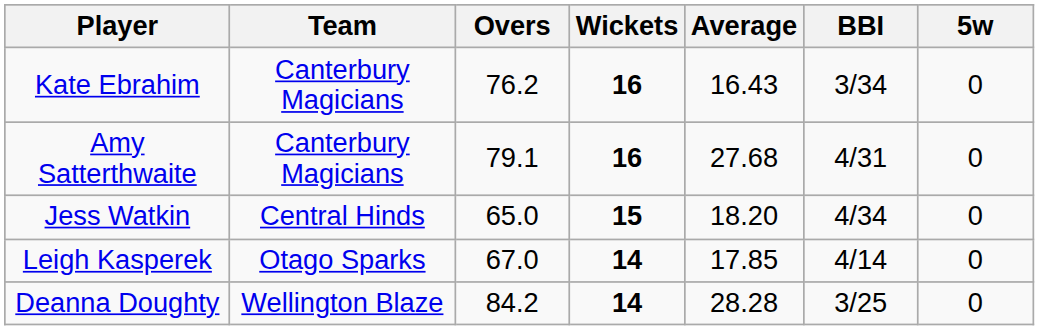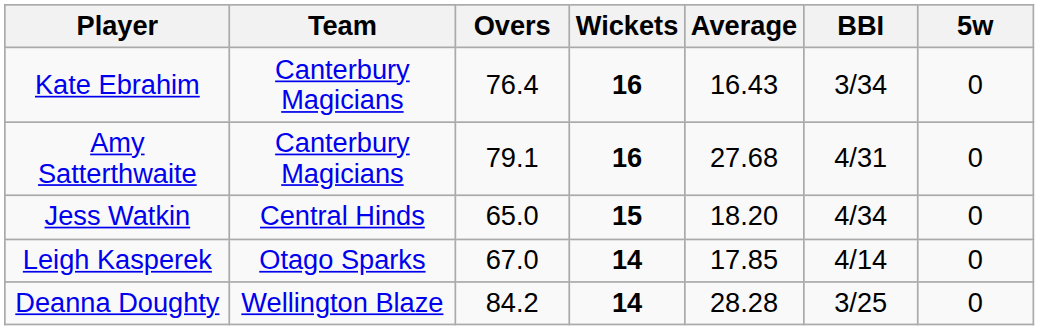 <table class="wikitable" style="text-align:center">
 <tr>
 <th width=125>Player</th>
 <th width=125>Team</th>
 <th width=60>Overs</th>
 <th width=60>Wickets</th>
 <th width=60>Average</th>
 <th width=60>BBI</th>
 <th width=60>5w</th>
 </tr>
 <tr>
 <td><a href='#'>Kate Ebrahim</a></td>
 <td><a href='#'>Canterbury Magicians</a></td>
-<td>76.2</td>
+<td>76.4</td>
 <td><strong>16</strong></td>
 <td>16.43</td>
 <td>3/34</td>
 <td>0</td>
 </tr>
 <tr>
 <td><a href='#'>Amy Satterthwaite</a></td>
 <td><a href='#'>Canterbury Magicians</a></td>
 <td>79.1</td>
 <td><strong>16</strong></td>
 <td>27.68</td>
 <td>4/31</td>
 <td>0</td>
 </tr>
 <tr>
 <td><a href='#'>Jess Watkin</a></td>
 <td><a href='#'>Central Hinds</a></td>
 <td>65.0</td>
 <td><strong>15</strong></td>
 <td>18.20</td>
 <td>4/34</td>
 <td>0</td>
 </tr>
 <tr>
 <td><a href='#'>Leigh Kasperek</a></td>
 <td><a href='#'>Otago Sparks</a></td>
 <td>67.0</td>
 <td><strong>14</strong></td>
 <td>17.85</td>
 <td>4/14</td>
 <td>0</td>
 </tr>
 <tr>
 <td><a href='#'>Deanna Doughty</a></td>
 <td><a href='#'>Wellington Blaze</a></td>
 <td>84.2</td>
 <td><strong>14</strong></td>
 <td>28.28</td>
 <td>3/25</td>
 <td>0</td>
 </tr>
 </table>
